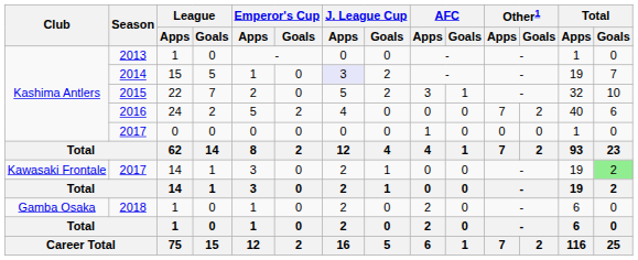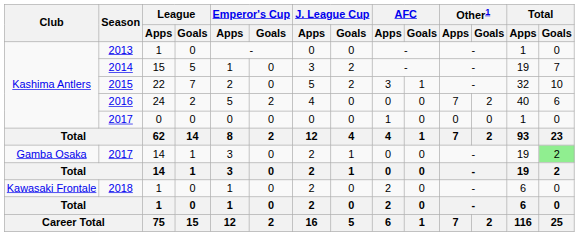 <table class="wikitable" style="text-align:center;">
 <tr>
 <th rowspan="2">Club</th>
 <th rowspan="2">Season</th>
 <th colspan="2">League</th>
 <th colspan="2"><a href='#'>Emperor's Cup</a></th>
 <th colspan="2"><a href='#'>J. League Cup</a></th>
 <th colspan="2"><a href='#'>AFC</a></th>
 <th colspan="2">Other<sup><a href='#'>1</a></sup></th>
 <th colspan="2">Total</th>
 </tr>
 <tr>
 <th>Apps</th>
 <th>Goals</th>
 <th>Apps</th>
 <th>Goals</th>
 <th>Apps</th>
 <th>Goals</th>
 <th>Apps</th>
 <th>Goals</th>
 <th>Apps</th>
 <th>Goals</th>
 <th>Apps</th>
 <th>Goals</th>
 </tr>
 <tr>
 <td rowspan="5"><a href='#'>Kashima Antlers</a></td>
 <td><a href='#'>2013</a></td>
 <td>1</td>
 <td>0</td>
 <td colspan="2">-</td>
 <td>0</td>
 <td>0</td>
 <td colspan="2">-</td>
 <td colspan="2">-</td>
 <td>1</td>
 <td>0</td>
 </tr>
 <tr>
 <td><a href='#'>2014</a></td>
 <td>15</td>
 <td>5</td>
 <td>1</td>
 <td>0</td>
-<td style="background: lavender;">3</td>
+<td>3</td>
 <td>2</td>
 <td colspan="2">-</td>
 <td colspan="2">-</td>
 <td>19</td>
 <td>7</td>
 </tr>
 <tr>
 <td><a href='#'>2015</a></td>
 <td>22</td>
 <td>7</td>
 <td>2</td>
 <td>0</td>
 <td>5</td>
 <td>2</td>
 <td>3</td>
 <td>1</td>
 <td colspan="2">-</td>
 <td>32</td>
 <td>10</td>
 </tr>
 <tr>
 <td><a href='#'>2016</a></td>
 <td>24</td>
 <td>2</td>
 <td>5</td>
 <td>2</td>
 <td>4</td>
 <td>0</td>
 <td>0</td>
 <td>0</td>
 <td>7</td>
 <td>2</td>
 <td>40</td>
 <td>6</td>
 </tr>
 <tr>
 <td><a href='#'>2017</a></td>
 <td>0</td>
 <td>0</td>
 <td>0</td>
 <td>0</td>
 <td>0</td>
 <td>0</td>
 <td>1</td>
 <td>0</td>
 <td>0</td>
 <td>0</td>
 <td>1</td>
 <td>0</td>
 </tr>
 <tr>
 <th colspan="2">Total</th>
 <th>62</th>
 <th>14</th>
 <th>8</th>
 <th>2</th>
 <th>12</th>
 <th>4</th>
 <th>4</th>
 <th>1</th>
 <th>7</th>
 <th>2</th>
 <th>93</th>
 <th>23</th>
 </tr>
 <tr>
-<td><a href='#'>Kawasaki Frontale</a></td>
+<td><a href='#'>Gamba Osaka</a></td>
 <td><a href='#'>2017</a></td>
 <td>14</td>
 <td>1</td>
 <td>3</td>
 <td>0</td>
 <td>2</td>
 <td>1</td>
 <td>0</td>
 <td>0</td>
 <td colspan="2">-</td>
 <td>19</td>
 <td style="background: lightgreen;">2</td>
 </tr>
 <tr>
 <th colspan="2">Total</th>
 <th>14</th>
 <th>1</th>
 <th>3</th>
 <th>0</th>
 <th>2</th>
 <th>1</th>
 <th>0</th>
 <th>0</th>
 <th colspan="2">-</th>
 <th>19</th>
 <th>2</th>
 </tr>
 <tr>
-<td><a href='#'>Gamba Osaka</a></td>
+<td><a href='#'>Kawasaki Frontale</a></td>
 <td><a href='#'>2018</a></td>
 <td>1</td>
 <td>0</td>
 <td>1</td>
 <td>0</td>
 <td>2</td>
 <td>0</td>
 <td>2</td>
 <td>0</td>
 <td colspan="2">-</td>
 <td>6</td>
 <td>0</td>
 </tr>
 <tr>
 <th colspan="2">Total</th>
 <th>1</th>
 <th>0</th>
 <th>1</th>
 <th>0</th>
 <th>2</th>
 <th>0</th>
 <th>2</th>
 <th>0</th>
 <th colspan="2">-</th>
 <th>6</th>
 <th>0</th>
 </tr>
 <tr>
 <th colspan="2">Career Total</th>
 <th>75</th>
 <th>15</th>
 <th>12</th>
 <th>2</th>
 <th>16</th>
 <th>5</th>
 <th>6</th>
 <th>1</th>
 <th>7</th>
 <th>2</th>
 <th>116</th>
 <th>25</th>
 </tr>
 </table>
